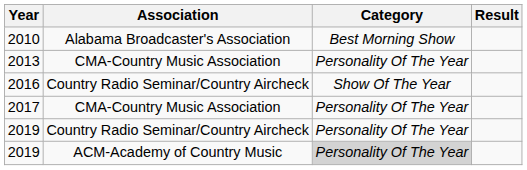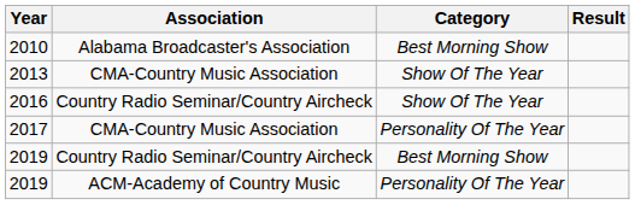 <table class="wikitable" style="text-align:center;">
 <tr>
 <th>Year</th>
 <th>Association</th>
 <th>Category</th>
 <th>Result</th>
 </tr>
 <tr>
 <td>2010</td>
 <td>Alabama Broadcaster's Association</td>
 <td><em>Best Morning Show</em></td>
 <td></td>
 </tr>
 <tr>
 <td>2013</td>
 <td>CMA-Country Music Association</td>
-<td><em>Personality Of The Year</em></td>
+<td><em>Show Of The Year</em></td>
 <td></td>
 </tr>
 <tr>
 <td>2016</td>
 <td>Country Radio Seminar/Country Aircheck</td>
 <td><em>Show Of The Year</em></td>
 <td></td>
 </tr>
 <tr>
 <td>2017</td>
 <td>CMA-Country Music Association</td>
 <td><em>Personality Of The Year</em></td>
 <td></td>
 </tr>
 <tr>
 <td>2019</td>
 <td>Country Radio Seminar/Country Aircheck</td>
-<td><em>Personality Of The Year</em></td>
+<td><em>Best Morning Show</em></td>
 <td></td>
 </tr>
 <tr>
 <td>2019</td>
 <td>ACM-Academy of Country Music</td>
-<td style="background: lightgrey;"><em>Personality Of The Year</em></td>
+<td><em>Personality Of The Year</em></td>
 <td></td>
 </tr>
 </table>
